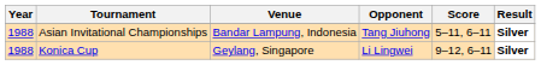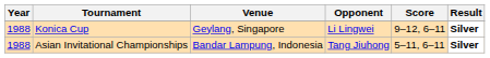 <table class="sortable wikitable" style="font-size: 90%;">
 <tr>
 <th>Year</th>
 <th>Tournament</th>
 <th>Venue</th>
 <th>Opponent</th>
 <th>Score</th>
 <th>Result</th>
 </tr>
 <tr>
 </tr>
 <tr style="background:#FFE0AF">
 <td align="center"><a href='#'>1988</a></td>
+<td align="left"><a href='#'>Konica Cup</a></td>
+<td align="left"><a href='#'>Geylang</a>, Singapore</td>
+<td align="left"> <a href='#'>Li Lingwei</a></td>
+<td align="left">9–12, 6–11</td>
+<td style="text-align:left; background:white"> <strong>Silver</strong></td>
+</tr>
+<tr style="background:#FFE0AF">
+<td align="center"><a href='#'>1988</a></td>
 <td align="left">Asian Invitational Championships</td>
 <td align="left"><a href='#'>Bandar Lampung</a>, Indonesia</td>
 <td align="left"> <a href='#'>Tang Jiuhong</a></td>
 <td align="left">5–11, 6–11</td>
 <td style="text-align:left; background:white"> <strong>Silver</strong></td>
 </tr>
-<tr style="background:#FFE0AF">
-<td align="center"><a href='#'>1988</a></td>
-<td align="left"><a href='#'>Konica Cup</a></td>
-<td align="left"><a href='#'>Geylang</a>, Singapore</td>
-<td align="left"> <a href='#'>Li Lingwei</a></td>
-<td align="left">9–12, 6–11</td>
-<td style="text-align:left; background:white"> <strong>Silver</strong></td>
-</tr>
 </table>
